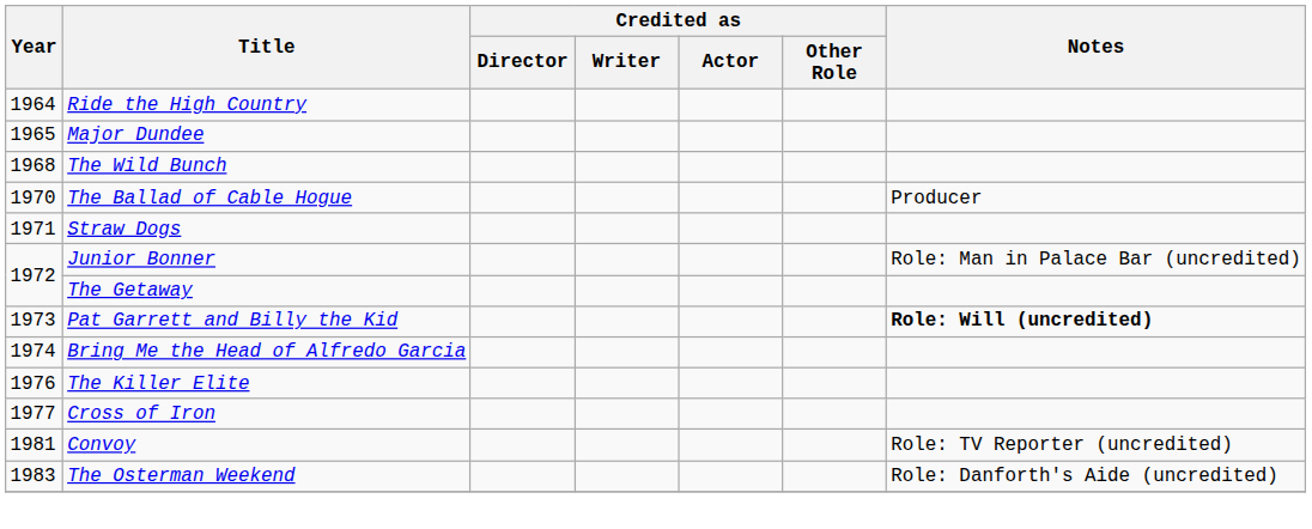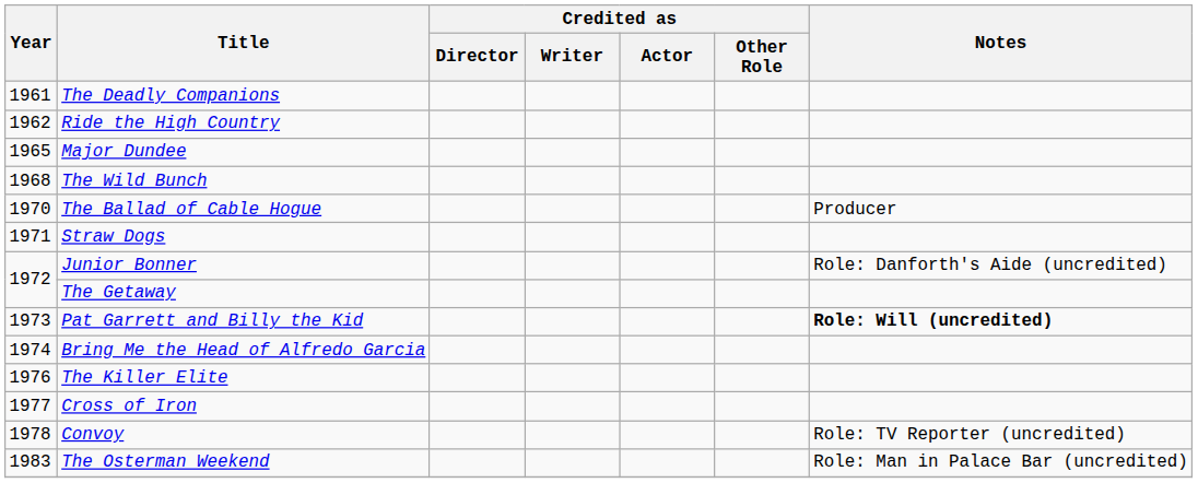 <table class="wikitable sortable">
 <tr>
 <th rowspan="2" width="33">Year</th>
 <th rowspan="2">Title</th>
 <th colspan="4">Credited as</th>
 <th rowspan="2">Notes</th>
 </tr>
 <tr>
 <th width=65>Director</th>
 <th width=65>Writer</th>
 <th width=65>Actor</th>
 <th width=65>Other Role</th>
 </tr>
 <tr>
-<td>1964</td>
+<td>1961</td>
+<td><em><a href='#'>The Deadly Companions</a></em></td>
+<td></td>
+<td></td>
+<td></td>
+<td></td>
+<td></td>
+</tr>
+<tr>
+<td>1962</td>
 <td><em><a href='#'>Ride the High Country</a></em></td>
 <td></td>
 <td></td>
 <td></td>
 <td></td>
 <td></td>
 </tr>
 <tr>
 <td>1965</td>
 <td><em><a href='#'>Major Dundee</a></em></td>
 <td></td>
 <td></td>
 <td></td>
 <td></td>
 <td></td>
 </tr>
 <tr>
 <td>1968</td>
 <td><em><a href='#'>The Wild Bunch</a></em></td>
 <td></td>
 <td></td>
 <td></td>
 <td></td>
 <td></td>
 </tr>
 <tr>
 <td>1970</td>
 <td><em><a href='#'>The Ballad of Cable Hogue</a></em></td>
 <td></td>
 <td></td>
 <td></td>
 <td></td>
 <td>Producer</td>
 </tr>
 <tr>
 <td>1971</td>
 <td><em><a href='#'>Straw Dogs</a></em></td>
 <td></td>
 <td></td>
 <td></td>
 <td></td>
 <td></td>
 </tr>
 <tr>
 <td rowspan="2">1972</td>
 <td><em><a href='#'>Junior Bonner</a></em></td>
 <td></td>
 <td></td>
 <td></td>
 <td></td>
-<td>Role: Man in Palace Bar (uncredited)</td>
+<td>Role: Danforth's Aide (uncredited)</td>
 </tr>
 <tr>
 <td><em><a href='#'>The Getaway</a></em></td>
 <td></td>
 <td></td>
 <td></td>
 <td></td>
 <td></td>
 </tr>
 <tr>
 <td>1973</td>
 <td><em><a href='#'>Pat Garrett and Billy the Kid</a></em></td>
 <td></td>
 <td></td>
 <td></td>
 <td></td>
 <td><strong>Role: Will (uncredited)</strong></td>
 </tr>
 <tr>
 <td>1974</td>
 <td><em><a href='#'>Bring Me the Head of Alfredo Garcia</a></em></td>
 <td></td>
 <td></td>
 <td></td>
 <td></td>
 <td></td>
 </tr>
 <tr>
 <td>1976</td>
 <td><em><a href='#'>The Killer Elite</a></em></td>
 <td></td>
 <td></td>
 <td></td>
 <td></td>
 <td></td>
 </tr>
 <tr>
 <td>1977</td>
 <td><em><a href='#'>Cross of Iron</a></em></td>
 <td></td>
 <td></td>
 <td></td>
 <td></td>
 <td></td>
 </tr>
 <tr>
-<td>1981</td>
+<td>1978</td>
 <td><em><a href='#'>Convoy</a></em></td>
 <td></td>
 <td></td>
 <td></td>
 <td></td>
 <td>Role: TV Reporter (uncredited)</td>
 </tr>
 <tr>
 <td>1983</td>
 <td><em><a href='#'>The Osterman Weekend</a></em></td>
 <td></td>
 <td></td>
 <td></td>
 <td></td>
-<td>Role: Danforth's Aide (uncredited)</td>
+<td>Role: Man in Palace Bar (uncredited)</td>
 </tr>
 <tr>
 </tr>
 </table>
